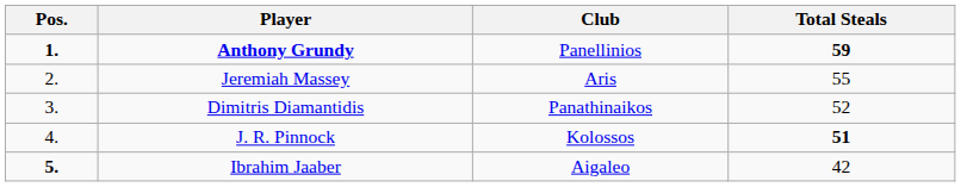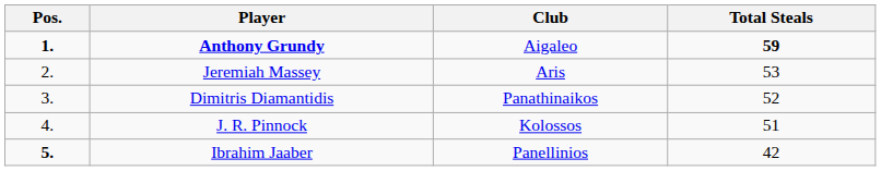 <table class="wikitable" style="text-align: center;" width="65%">
 <tr>
 <th>Pos.</th>
 <th>Player</th>
 <th>Club</th>
 <th>Total Steals</th>
 </tr>
 <tr>
 <td align="center"><strong>1.</strong></td>
 <td> <strong><a href='#'>Anthony Grundy</a></strong></td>
-<td><a href='#'>Panellinios</a></td>
+<td><a href='#'>Aigaleo</a></td>
 <td align="center"><strong>59</strong></td>
 </tr>
 <tr>
 <td align="center">2.</td>
 <td> <a href='#'>Jeremiah Massey</a></td>
 <td><a href='#'>Aris</a></td>
-<td align="center">55</td>
+<td align="center">53</td>
 </tr>
 <tr>
 <td align="center">3.</td>
 <td> <a href='#'>Dimitris Diamantidis</a></td>
 <td><a href='#'>Panathinaikos</a></td>
 <td align="center">52</td>
 </tr>
 <tr>
 <td align="center">4.</td>
 <td> <a href='#'>J. R. Pinnock</a></td>
 <td><a href='#'>Kolossos</a></td>
-<td align="center"><strong>51</strong></td>
+<td align="center">51</td>
 </tr>
 <tr>
 <td align="center"><strong>5.</strong></td>
 <td> <a href='#'>Ibrahim Jaaber</a></td>
-<td><a href='#'>Aigaleo</a></td>
+<td><a href='#'>Panellinios</a></td>
 <td align="center">42</td>
 </tr>
 </table>
